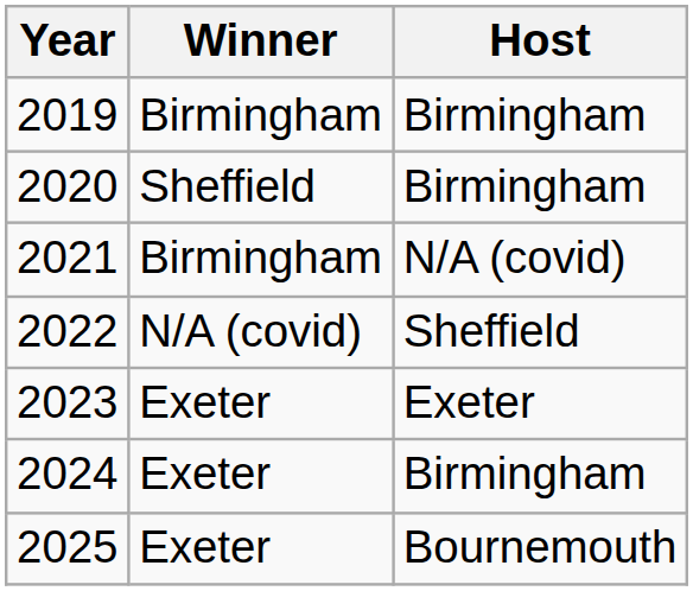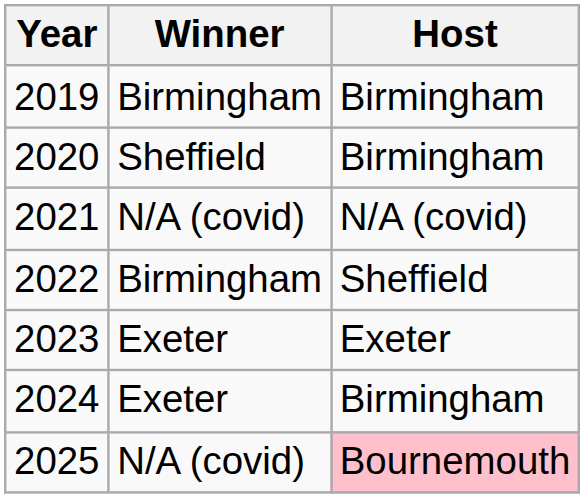 <table class="wikitable sortable">
 <tr>
 <th>Year</th>
 <th>Winner</th>
 <th>Host</th>
 </tr>
 <tr>
 <td>2019</td>
 <td>Birmingham</td>
 <td>Birmingham</td>
 </tr>
 <tr>
 <td>2020</td>
 <td>Sheffield</td>
 <td>Birmingham</td>
 </tr>
 <tr>
 <td>2021</td>
-<td>Birmingham</td>
+<td>N/A (covid)</td>
 <td>N/A (covid)</td>
 </tr>
 <tr>
 <td>2022</td>
-<td>N/A (covid)</td>
+<td>Birmingham</td>
 <td>Sheffield</td>
 </tr>
 <tr>
 <td>2023</td>
 <td>Exeter</td>
 <td>Exeter</td>
 </tr>
 <tr>
 <td>2024</td>
 <td>Exeter</td>
 <td>Birmingham</td>
 </tr>
 <tr>
 <td>2025</td>
-<td>Exeter</td>
-<td>Bournemouth</td>
+<td>N/A (covid)</td>
+<td style="background: pink;">Bournemouth</td>
 </tr>
 </table>
